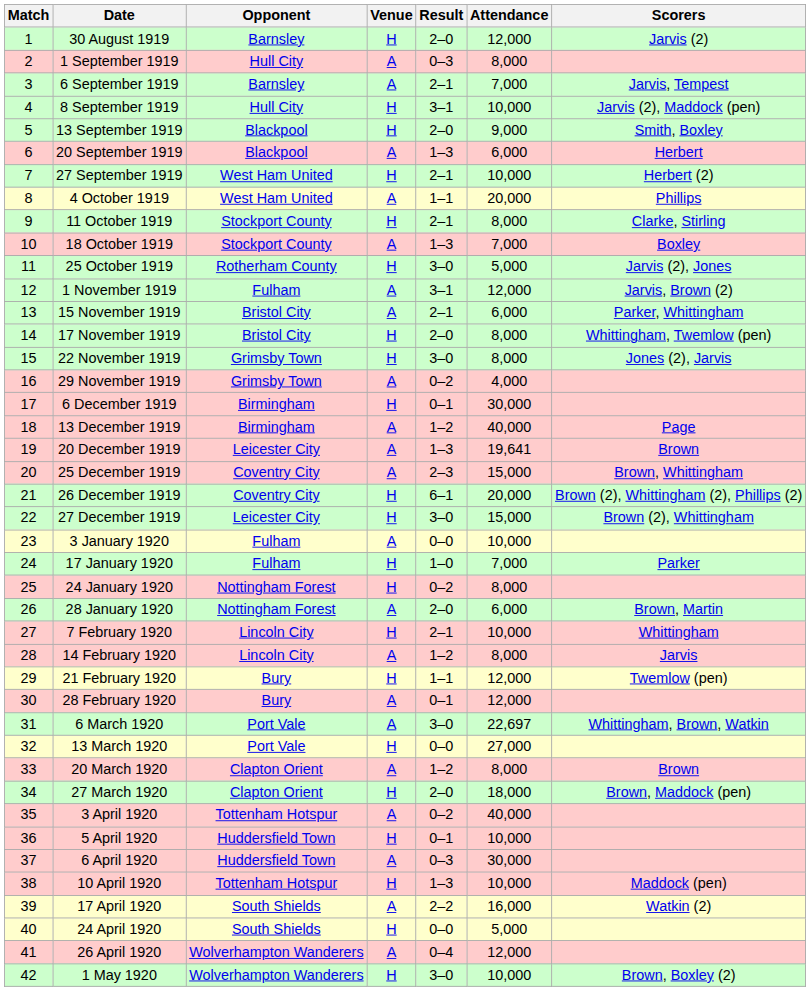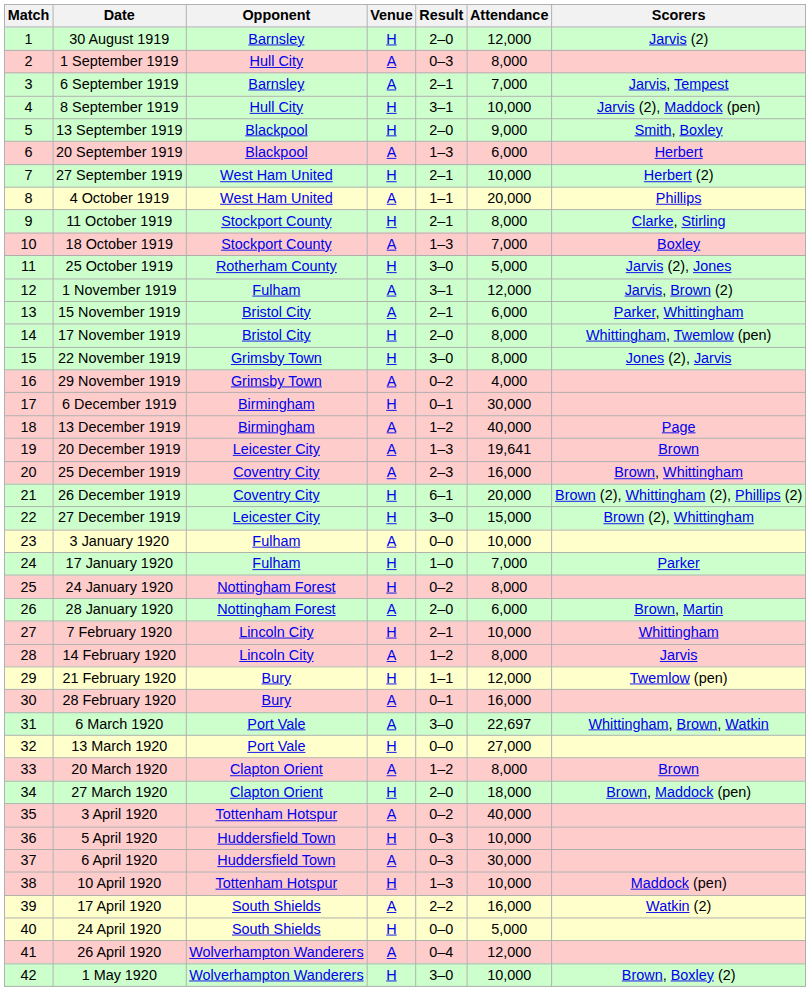 <table class="wikitable" style="font-size:100%; text-align:center">
 <tr>
 <th>Match</th>
 <th>Date</th>
 <th>Opponent</th>
 <th>Venue</th>
 <th>Result</th>
 <th>Attendance</th>
 <th>Scorers</th>
 </tr>
 <tr style="background-color: #CCFFCC;">
 <td>1</td>
 <td>30 August 1919</td>
 <td><a href='#'>Barnsley</a></td>
 <td><a href='#'>H</a></td>
 <td>2–0</td>
 <td>12,000</td>
 <td><a href='#'>Jarvis</a> (2)</td>
 </tr>
 <tr style="background-color: #FFCCCC;">
 <td>2</td>
 <td>1 September 1919</td>
 <td><a href='#'>Hull City</a></td>
 <td><a href='#'>A</a></td>
 <td>0–3</td>
 <td>8,000</td>
 <td></td>
 </tr>
 <tr style="background-color: #CCFFCC;">
 <td>3</td>
 <td>6 September 1919</td>
 <td><a href='#'>Barnsley</a></td>
 <td><a href='#'>A</a></td>
 <td>2–1</td>
 <td>7,000</td>
 <td><a href='#'>Jarvis</a>, <a href='#'>Tempest</a></td>
 </tr>
 <tr style="background-color: #CCFFCC;">
 <td>4</td>
 <td>8 September 1919</td>
 <td><a href='#'>Hull City</a></td>
 <td><a href='#'>H</a></td>
 <td>3–1</td>
 <td>10,000</td>
 <td><a href='#'>Jarvis</a> (2), <a href='#'>Maddock</a> (pen)</td>
 </tr>
 <tr style="background-color: #CCFFCC;">
 <td>5</td>
 <td>13 September 1919</td>
 <td><a href='#'>Blackpool</a></td>
 <td><a href='#'>H</a></td>
 <td>2–0</td>
 <td>9,000</td>
 <td><a href='#'>Smith</a>, <a href='#'>Boxley</a></td>
 </tr>
 <tr style="background-color: #FFCCCC;">
 <td>6</td>
 <td>20 September 1919</td>
 <td><a href='#'>Blackpool</a></td>
 <td><a href='#'>A</a></td>
 <td>1–3</td>
 <td>6,000</td>
 <td><a href='#'>Herbert</a></td>
 </tr>
 <tr style="background-color: #CCFFCC;">
 <td>7</td>
 <td>27 September 1919</td>
 <td><a href='#'>West Ham United</a></td>
 <td><a href='#'>H</a></td>
 <td>2–1</td>
 <td>10,000</td>
 <td><a href='#'>Herbert</a> (2)</td>
 </tr>
 <tr style="background-color: #FFFFCC;">
 <td>8</td>
 <td>4 October 1919</td>
 <td><a href='#'>West Ham United</a></td>
 <td><a href='#'>A</a></td>
 <td>1–1</td>
 <td>20,000</td>
 <td><a href='#'>Phillips</a></td>
 </tr>
 <tr style="background-color: #CCFFCC;">
 <td>9</td>
 <td>11 October 1919</td>
 <td><a href='#'>Stockport County</a></td>
 <td><a href='#'>H</a></td>
 <td>2–1</td>
 <td>8,000</td>
 <td><a href='#'>Clarke</a>, <a href='#'>Stirling</a></td>
 </tr>
 <tr style="background-color: #FFCCCC;">
 <td>10</td>
 <td>18 October 1919</td>
 <td><a href='#'>Stockport County</a></td>
 <td><a href='#'>A</a></td>
 <td>1–3</td>
 <td>7,000</td>
 <td><a href='#'>Boxley</a></td>
 </tr>
 <tr style="background-color: #CCFFCC;">
 <td>11</td>
 <td>25 October 1919</td>
 <td><a href='#'>Rotherham County</a></td>
 <td><a href='#'>H</a></td>
 <td>3–0</td>
 <td>5,000</td>
 <td><a href='#'>Jarvis</a> (2), <a href='#'>Jones</a></td>
 </tr>
 <tr style="background-color: #CCFFCC;">
 <td>12</td>
 <td>1 November 1919</td>
 <td><a href='#'>Fulham</a></td>
 <td><a href='#'>A</a></td>
 <td>3–1</td>
 <td>12,000</td>
 <td><a href='#'>Jarvis</a>, <a href='#'>Brown</a> (2)</td>
 </tr>
 <tr style="background-color: #CCFFCC;">
 <td>13</td>
 <td>15 November 1919</td>
 <td><a href='#'>Bristol City</a></td>
 <td><a href='#'>A</a></td>
 <td>2–1</td>
 <td>6,000</td>
 <td><a href='#'>Parker</a>, <a href='#'>Whittingham</a></td>
 </tr>
 <tr style="background-color: #CCFFCC;">
 <td>14</td>
 <td>17 November 1919</td>
 <td><a href='#'>Bristol City</a></td>
 <td><a href='#'>H</a></td>
 <td>2–0</td>
 <td>8,000</td>
 <td><a href='#'>Whittingham</a>, <a href='#'>Twemlow</a> (pen)</td>
 </tr>
 <tr style="background-color: #CCFFCC;">
 <td>15</td>
 <td>22 November 1919</td>
 <td><a href='#'>Grimsby Town</a></td>
 <td><a href='#'>H</a></td>
 <td>3–0</td>
 <td>8,000</td>
 <td><a href='#'>Jones</a> (2), <a href='#'>Jarvis</a></td>
 </tr>
 <tr style="background-color: #FFCCCC;">
 <td>16</td>
 <td>29 November 1919</td>
 <td><a href='#'>Grimsby Town</a></td>
 <td><a href='#'>A</a></td>
 <td>0–2</td>
 <td>4,000</td>
 <td></td>
 </tr>
 <tr style="background-color: #FFCCCC;">
 <td>17</td>
 <td>6 December 1919</td>
 <td><a href='#'>Birmingham</a></td>
 <td><a href='#'>H</a></td>
 <td>0–1</td>
 <td>30,000</td>
 <td></td>
 </tr>
 <tr style="background-color: #FFCCCC;">
 <td>18</td>
 <td>13 December 1919</td>
 <td><a href='#'>Birmingham</a></td>
 <td><a href='#'>A</a></td>
 <td>1–2</td>
 <td>40,000</td>
 <td><a href='#'>Page</a></td>
 </tr>
 <tr style="background-color: #FFCCCC;">
 <td>19</td>
 <td>20 December 1919</td>
 <td><a href='#'>Leicester City</a></td>
 <td><a href='#'>A</a></td>
 <td>1–3</td>
 <td>19,641</td>
 <td><a href='#'>Brown</a></td>
 </tr>
 <tr style="background-color: #FFCCCC;">
 <td>20</td>
 <td>25 December 1919</td>
 <td><a href='#'>Coventry City</a></td>
 <td><a href='#'>A</a></td>
 <td>2–3</td>
-<td>15,000</td>
+<td>16,000</td>
 <td><a href='#'>Brown</a>, <a href='#'>Whittingham</a></td>
 </tr>
 <tr style="background-color: #CCFFCC;">
 <td>21</td>
 <td>26 December 1919</td>
 <td><a href='#'>Coventry City</a></td>
 <td><a href='#'>H</a></td>
 <td>6–1</td>
 <td>20,000</td>
 <td><a href='#'>Brown</a> (2), <a href='#'>Whittingham</a> (2), <a href='#'>Phillips</a> (2)</td>
 </tr>
 <tr style="background-color: #CCFFCC;">
 <td>22</td>
 <td>27 December 1919</td>
 <td><a href='#'>Leicester City</a></td>
 <td><a href='#'>H</a></td>
 <td>3–0</td>
 <td>15,000</td>
 <td><a href='#'>Brown</a> (2), <a href='#'>Whittingham</a></td>
 </tr>
 <tr style="background-color: #FFFFCC;">
 <td>23</td>
 <td>3 January 1920</td>
 <td><a href='#'>Fulham</a></td>
 <td><a href='#'>A</a></td>
 <td>0–0</td>
 <td>10,000</td>
 <td></td>
 </tr>
 <tr style="background-color: #CCFFCC;">
 <td>24</td>
 <td>17 January 1920</td>
 <td><a href='#'>Fulham</a></td>
 <td><a href='#'>H</a></td>
 <td>1–0</td>
 <td>7,000</td>
 <td><a href='#'>Parker</a></td>
 </tr>
 <tr style="background-color: #FFCCCC;">
 <td>25</td>
 <td>24 January 1920</td>
 <td><a href='#'>Nottingham Forest</a></td>
 <td><a href='#'>H</a></td>
 <td>0–2</td>
 <td>8,000</td>
 <td></td>
 </tr>
 <tr style="background-color: #CCFFCC;">
 <td>26</td>
 <td>28 January 1920</td>
 <td><a href='#'>Nottingham Forest</a></td>
 <td><a href='#'>A</a></td>
 <td>2–0</td>
 <td>6,000</td>
 <td><a href='#'>Brown</a>, <a href='#'>Martin</a></td>
 </tr>
 <tr style="background-color: #FFCCCC;">
 <td>27</td>
 <td>7 February 1920</td>
 <td><a href='#'>Lincoln City</a></td>
 <td><a href='#'>H</a></td>
 <td>2–1</td>
 <td>10,000</td>
 <td><a href='#'>Whittingham</a></td>
 </tr>
 <tr style="background-color: #FFCCCC;">
 <td>28</td>
 <td>14 February 1920</td>
 <td><a href='#'>Lincoln City</a></td>
 <td><a href='#'>A</a></td>
 <td>1–2</td>
 <td>8,000</td>
 <td><a href='#'>Jarvis</a></td>
 </tr>
 <tr style="background-color: #FFFFCC;">
 <td>29</td>
 <td>21 February 1920</td>
 <td><a href='#'>Bury</a></td>
 <td><a href='#'>H</a></td>
 <td>1–1</td>
 <td>12,000</td>
 <td><a href='#'>Twemlow</a> (pen)</td>
 </tr>
 <tr style="background-color: #FFCCCC;">
 <td>30</td>
 <td>28 February 1920</td>
 <td><a href='#'>Bury</a></td>
 <td><a href='#'>A</a></td>
 <td>0–1</td>
-<td>12,000</td>
+<td>16,000</td>
 <td></td>
 </tr>
 <tr style="background-color: #CCFFCC;">
 <td>31</td>
 <td>6 March 1920</td>
 <td><a href='#'>Port Vale</a></td>
 <td><a href='#'>A</a></td>
 <td>3–0</td>
 <td>22,697</td>
 <td><a href='#'>Whittingham</a>, <a href='#'>Brown</a>, <a href='#'>Watkin</a></td>
 </tr>
 <tr style="background-color: #FFFFCC;">
 <td>32</td>
 <td>13 March 1920</td>
 <td><a href='#'>Port Vale</a></td>
 <td><a href='#'>H</a></td>
 <td>0–0</td>
 <td>27,000</td>
 <td></td>
 </tr>
 <tr style="background-color: #FFCCCC;">
 <td>33</td>
 <td>20 March 1920</td>
 <td><a href='#'>Clapton Orient</a></td>
 <td><a href='#'>A</a></td>
 <td>1–2</td>
 <td>8,000</td>
 <td><a href='#'>Brown</a></td>
 </tr>
 <tr style="background-color: #CCFFCC;">
 <td>34</td>
 <td>27 March 1920</td>
 <td><a href='#'>Clapton Orient</a></td>
 <td><a href='#'>H</a></td>
 <td>2–0</td>
 <td>18,000</td>
 <td><a href='#'>Brown</a>, <a href='#'>Maddock</a> (pen)</td>
 </tr>
 <tr style="background-color: #FFCCCC;">
 <td>35</td>
 <td>3 April 1920</td>
 <td><a href='#'>Tottenham Hotspur</a></td>
 <td><a href='#'>A</a></td>
 <td>0–2</td>
 <td>40,000</td>
 <td></td>
 </tr>
 <tr style="background-color: #FFCCCC;">
 <td>36</td>
 <td>5 April 1920</td>
 <td><a href='#'>Huddersfield Town</a></td>
 <td><a href='#'>H</a></td>
-<td>0–1</td>
+<td>0–3</td>
 <td>10,000</td>
 <td></td>
 </tr>
 <tr style="background-color: #FFCCCC;">
 <td>37</td>
 <td>6 April 1920</td>
 <td><a href='#'>Huddersfield Town</a></td>
 <td><a href='#'>A</a></td>
 <td>0–3</td>
 <td>30,000</td>
 <td></td>
 </tr>
 <tr style="background-color: #FFCCCC;">
 <td>38</td>
 <td>10 April 1920</td>
 <td><a href='#'>Tottenham Hotspur</a></td>
 <td><a href='#'>H</a></td>
 <td>1–3</td>
 <td>10,000</td>
 <td><a href='#'>Maddock</a> (pen)</td>
 </tr>
 <tr style="background-color: #FFFFCC;">
 <td>39</td>
 <td>17 April 1920</td>
 <td><a href='#'>South Shields</a></td>
 <td><a href='#'>A</a></td>
 <td>2–2</td>
 <td>16,000</td>
 <td><a href='#'>Watkin</a> (2)</td>
 </tr>
 <tr style="background-color: #FFFFCC;">
 <td>40</td>
 <td>24 April 1920</td>
 <td><a href='#'>South Shields</a></td>
 <td><a href='#'>H</a></td>
 <td>0–0</td>
 <td>5,000</td>
 <td></td>
 </tr>
 <tr style="background-color: #FFCCCC;">
 <td>41</td>
 <td>26 April 1920</td>
 <td><a href='#'>Wolverhampton Wanderers</a></td>
 <td><a href='#'>A</a></td>
 <td>0–4</td>
 <td>12,000</td>
 <td></td>
 </tr>
 <tr style="background-color: #CCFFCC;">
 <td>42</td>
 <td>1 May 1920</td>
 <td><a href='#'>Wolverhampton Wanderers</a></td>
 <td><a href='#'>H</a></td>
 <td>3–0</td>
 <td>10,000</td>
 <td><a href='#'>Brown</a>, <a href='#'>Boxley</a> (2)</td>
 </tr>
 </table>
